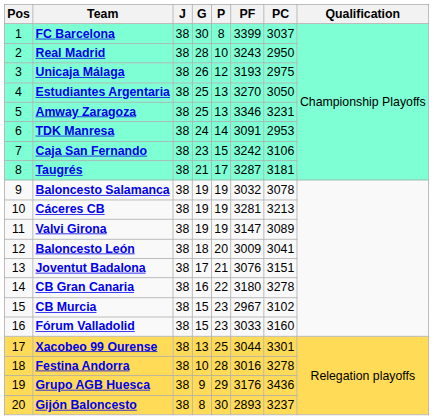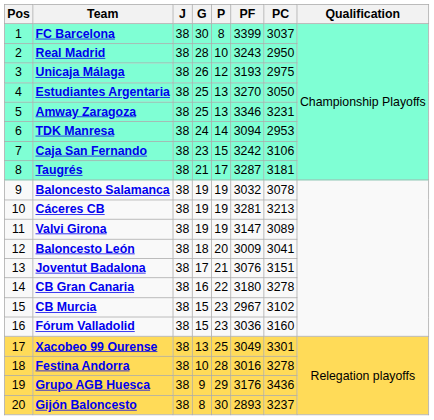 <table class="wikitable sortable" style="text-align: center;">
 <tr>
 <th align=center>Pos</th>
 <th align=center>Team</th>
 <th align=center>J</th>
 <th align=center>G</th>
 <th align=center>P</th>
 <th align=center>PF</th>
 <th align=center>PC</th>
 <th align=center>Qualification</th>
 </tr>
 <tr style="background: #7FFFD4">
 <td>1</td>
 <td align="left"><strong><a href='#'>FC Barcelona</a></strong></td>
 <td>38</td>
 <td>30</td>
 <td>8</td>
 <td>3399</td>
 <td>3037</td>
 <td rowspan=8>Championship Playoffs</td>
 </tr>
 <tr style="background: #7FFFD4">
 <td>2</td>
 <td align="left"><strong><a href='#'>Real Madrid</a></strong></td>
 <td>38</td>
 <td>28</td>
 <td>10</td>
 <td>3243</td>
 <td>2950</td>
 </tr>
 <tr style="background: #7FFFD4">
 <td>3</td>
 <td align="left"><strong><a href='#'>Unicaja Málaga</a></strong></td>
 <td>38</td>
 <td>26</td>
 <td>12</td>
 <td>3193</td>
 <td>2975</td>
 </tr>
 <tr style="background: #7FFFD4">
 <td>4</td>
 <td align="left"><strong><a href='#'>Estudiantes Argentaria</a></strong></td>
 <td>38</td>
 <td>25</td>
 <td>13</td>
 <td>3270</td>
 <td>3050</td>
 </tr>
 <tr style="background: #7FFFD4">
 <td>5</td>
 <td align="left"><strong><a href='#'>Amway Zaragoza</a></strong></td>
 <td>38</td>
 <td>25</td>
 <td>13</td>
 <td>3346</td>
 <td>3231</td>
 </tr>
 <tr style="background: #7FFFD4">
 <td>6</td>
 <td align="left"><strong><a href='#'>TDK Manresa</a></strong></td>
 <td>38</td>
 <td>24</td>
 <td>14</td>
-<td>3091</td>
+<td>3094</td>
 <td>2953</td>
 </tr>
 <tr style="background: #7FFFD4">
 <td>7</td>
 <td align="left"><strong><a href='#'>Caja San Fernando</a></strong></td>
 <td>38</td>
 <td>23</td>
 <td>15</td>
 <td>3242</td>
 <td>3106</td>
 </tr>
 <tr style="background: #7FFFD4">
 <td>8</td>
 <td align="left"><strong><a href='#'>Taugrés</a></strong></td>
 <td>38</td>
 <td>21</td>
 <td>17</td>
 <td>3287</td>
 <td>3181</td>
 </tr>
 <tr>
 <td>9</td>
 <td align="left"><strong><a href='#'>Baloncesto Salamanca</a></strong></td>
 <td>38</td>
 <td>19</td>
 <td>19</td>
 <td>3032</td>
 <td>3078</td>
 </tr>
 <tr>
 <td>10</td>
 <td align="left"><strong><a href='#'>Cáceres CB</a></strong></td>
 <td>38</td>
 <td>19</td>
 <td>19</td>
 <td>3281</td>
 <td>3213</td>
 </tr>
 <tr>
 <td>11</td>
 <td align="left"><strong><a href='#'>Valvi Girona</a></strong></td>
 <td>38</td>
 <td>19</td>
 <td>19</td>
 <td>3147</td>
 <td>3089</td>
 </tr>
 <tr>
 <td>12</td>
 <td align="left"><strong><a href='#'>Baloncesto León</a></strong></td>
 <td>38</td>
 <td>18</td>
 <td>20</td>
 <td>3009</td>
 <td>3041</td>
 </tr>
 <tr>
 <td>13</td>
 <td align="left"><strong><a href='#'>Joventut Badalona</a></strong></td>
 <td>38</td>
 <td>17</td>
 <td>21</td>
 <td>3076</td>
 <td>3151</td>
 </tr>
 <tr>
 <td>14</td>
 <td align="left"><strong><a href='#'>CB Gran Canaria</a></strong></td>
 <td>38</td>
 <td>16</td>
 <td>22</td>
 <td>3180</td>
 <td>3278</td>
 </tr>
 <tr>
 <td>15</td>
 <td align="left"><strong><a href='#'>CB Murcia</a></strong></td>
 <td>38</td>
 <td>15</td>
 <td>23</td>
 <td>2967</td>
 <td>3102</td>
 </tr>
 <tr>
 <td>16</td>
 <td align="left"><strong><a href='#'>Fórum Valladolid</a></strong></td>
 <td>38</td>
 <td>15</td>
 <td>23</td>
-<td>3033</td>
+<td>3036</td>
 <td>3160</td>
 </tr>
 <tr style="background:#FFDB58">
 <td>17</td>
 <td align="left"><strong><a href='#'>Xacobeo 99 Ourense</a></strong></td>
 <td>38</td>
 <td>13</td>
 <td>25</td>
-<td>3044</td>
+<td>3049</td>
 <td>3301</td>
 <td rowspan=4>Relegation playoffs</td>
 </tr>
 <tr style="background:#FFDB58">
 <td>18</td>
 <td align="left"><strong><a href='#'>Festina Andorra</a></strong></td>
 <td>38</td>
 <td>10</td>
 <td>28</td>
 <td>3016</td>
 <td>3278</td>
 </tr>
 <tr style="background:#FFDB58">
 <td>19</td>
 <td align="left"><strong><a href='#'>Grupo AGB Huesca</a></strong></td>
 <td>38</td>
 <td>9</td>
 <td>29</td>
 <td>3176</td>
 <td>3436</td>
 </tr>
 <tr style="background:#FFDB58">
 <td>20</td>
 <td align="left"><strong><a href='#'>Gijón Baloncesto</a></strong></td>
 <td>38</td>
 <td>8</td>
 <td>30</td>
 <td>2893</td>
 <td>3237</td>
 </tr>
 </table>
